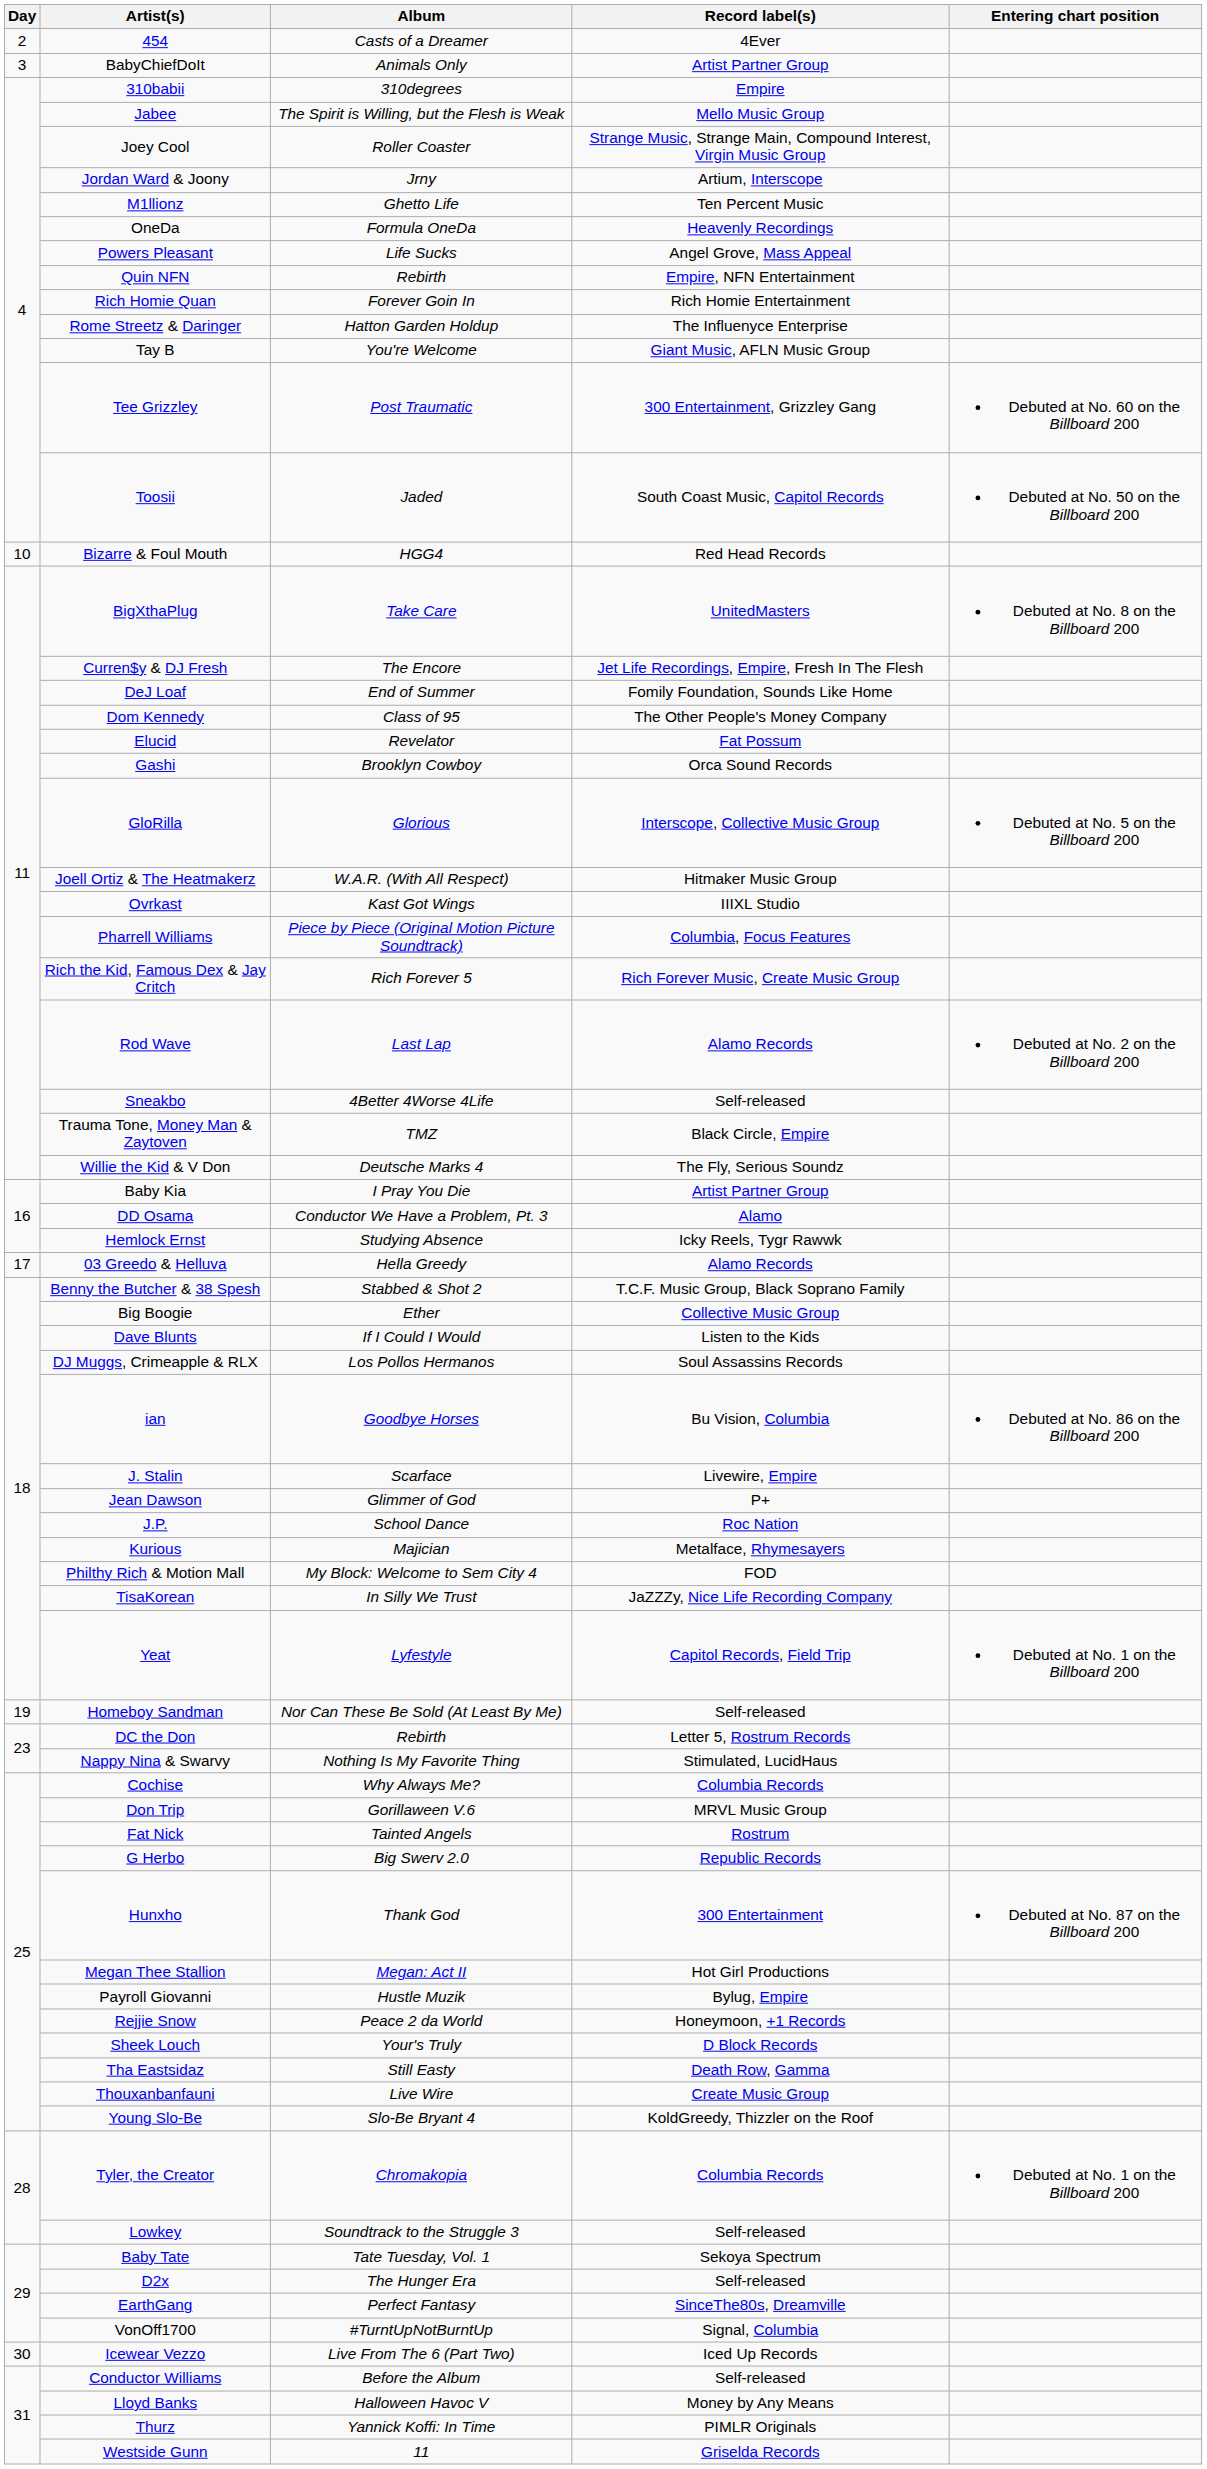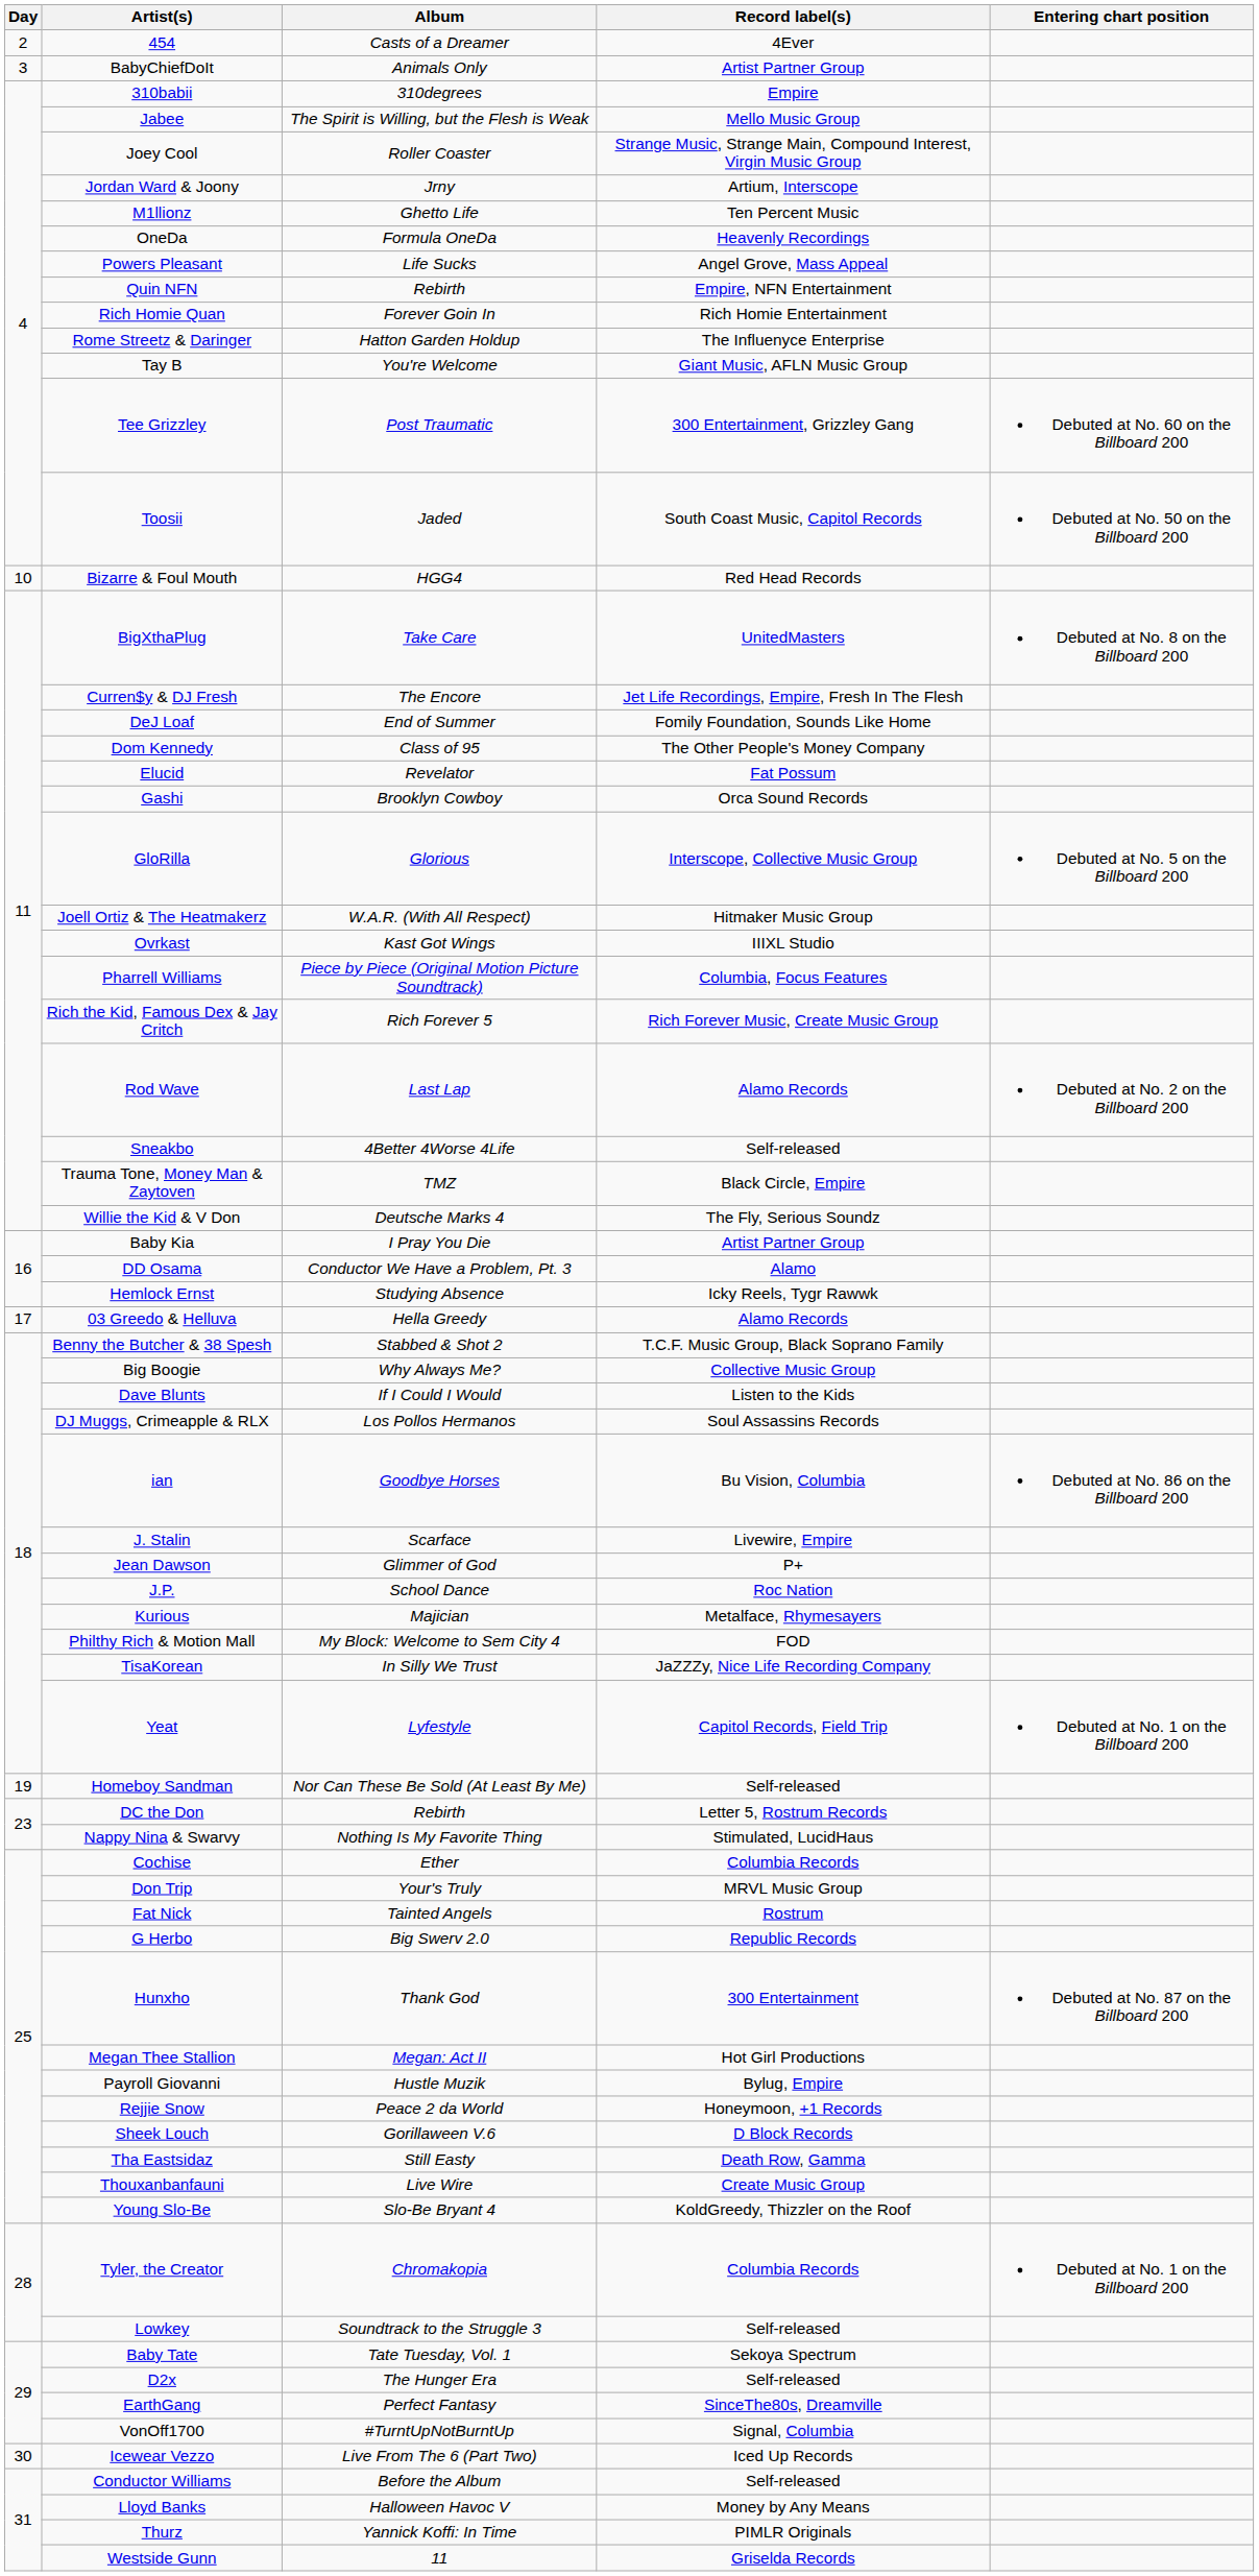 <table class="wikitable" style="text-align:center;">
 <tr>
 <th scope="col">Day</th>
 <th scope="col">Artist(s)</th>
 <th scope="col">Album</th>
 <th scope="col">Record label(s)</th>
 <th scope="col">Entering chart position</th>
 </tr>
 <tr>
 <td>2</td>
 <td><a href='#'>454</a></td>
 <td><em>Casts of a Dreamer</em></td>
 <td>4Ever</td>
 <td></td>
 </tr>
 <tr>
 <td>3</td>
 <td>BabyChiefDoIt</td>
 <td><em>Animals Only</em></td>
 <td><a href='#'>Artist Partner Group</a></td>
 <td></td>
 </tr>
 <tr>
 <td rowspan="13">4</td>
 <td><a href='#'>310babii</a></td>
 <td><em>310degrees</em></td>
 <td><a href='#'>Empire</a></td>
 <td></td>
 </tr>
 <tr>
 <td><a href='#'>Jabee</a></td>
 <td><em>The Spirit is Willing, but the Flesh is Weak</em></td>
 <td><a href='#'>Mello Music Group</a></td>
 <td></td>
 </tr>
 <tr>
 <td>Joey Cool</td>
 <td><em>Roller Coaster</em></td>
 <td><a href='#'>Strange Music</a>, Strange Main, Compound Interest, <a href='#'>Virgin Music Group</a></td>
 <td></td>
 </tr>
 <tr>
 <td><a href='#'>Jordan Ward</a> & Joony</td>
 <td><em>Jrny</em></td>
 <td>Artium, <a href='#'>Interscope</a></td>
 <td></td>
 </tr>
 <tr>
 <td><a href='#'>M1llionz</a></td>
 <td><em>Ghetto Life</em></td>
 <td>Ten Percent Music</td>
 <td></td>
 </tr>
 <tr>
 <td>OneDa</td>
 <td><em>Formula OneDa</em></td>
 <td><a href='#'>Heavenly Recordings</a></td>
 <td></td>
 </tr>
 <tr>
 <td><a href='#'>Powers Pleasant</a></td>
 <td><em>Life Sucks</em></td>
 <td>Angel Grove, <a href='#'>Mass Appeal</a></td>
 <td></td>
 </tr>
 <tr>
 <td><a href='#'>Quin NFN</a></td>
 <td><em>Rebirth</em></td>
 <td><a href='#'>Empire</a>, NFN Entertainment</td>
 <td></td>
 </tr>
 <tr>
 <td><a href='#'>Rich Homie Quan</a></td>
 <td><em>Forever Goin In</em></td>
 <td>Rich Homie Entertainment</td>
 <td></td>
 </tr>
 <tr>
 <td><a href='#'>Rome Streetz</a> & <a href='#'>Daringer</a></td>
 <td><em>Hatton Garden Holdup</em></td>
 <td>The Influenyce Enterprise</td>
 <td></td>
 </tr>
 <tr>
 <td>Tay B</td>
 <td><em>You're Welcome</em></td>
 <td><a href='#'>Giant Music</a>, AFLN Music Group</td>
 <td></td>
 </tr>
 <tr>
 <td><a href='#'>Tee Grizzley</a></td>
 <td><em><a href='#'>Post Traumatic</a></em></td>
 <td><a href='#'>300 Entertainment</a>, Grizzley Gang</td>
 <td><br><ul><li>Debuted at No. 60 on the <em>Billboard</em> 200</li></ul></td>
 </tr>
 <tr>
 <td><a href='#'>Toosii</a></td>
 <td><em>Jaded</em></td>
 <td>South Coast Music, <a href='#'>Capitol Records</a></td>
 <td><br><ul><li>Debuted at No. 50 on the <em>Billboard</em> 200</li></ul></td>
 </tr>
 <tr>
 <td>10</td>
 <td><a href='#'>Bizarre</a> & Foul Mouth</td>
 <td><em>HGG4</em></td>
 <td>Red Head Records</td>
 <td></td>
 </tr>
 <tr>
 <td rowspan="15">11</td>
 <td><a href='#'>BigXthaPlug</a></td>
 <td><em><a href='#'>Take Care</a></em></td>
 <td><a href='#'>UnitedMasters</a></td>
 <td><br><ul><li>Debuted at No. 8 on the <em>Billboard</em> 200</li></ul></td>
 </tr>
 <tr>
 <td><a href='#'>Curren$y</a> & <a href='#'>DJ Fresh</a></td>
 <td><em>The Encore</em></td>
 <td><a href='#'>Jet Life Recordings</a>, <a href='#'>Empire</a>, Fresh In The Flesh</td>
 <td></td>
 </tr>
 <tr>
 <td><a href='#'>DeJ Loaf</a></td>
 <td><em>End of Summer</em></td>
 <td>Fomily Foundation, Sounds Like Home</td>
 <td></td>
 </tr>
 <tr>
 <td><a href='#'>Dom Kennedy</a></td>
 <td><em>Class of 95</em></td>
 <td>The Other People's Money Company</td>
 <td></td>
 </tr>
 <tr>
 <td><a href='#'>Elucid</a></td>
 <td><em>Revelator</em></td>
 <td><a href='#'>Fat Possum</a></td>
 <td></td>
 </tr>
 <tr>
 <td><a href='#'>Gashi</a></td>
 <td><em>Brooklyn Cowboy</em></td>
 <td>Orca Sound Records</td>
 <td></td>
 </tr>
 <tr>
 <td><a href='#'>GloRilla</a></td>
 <td><em><a href='#'>Glorious</a></em></td>
 <td><a href='#'>Interscope</a>, <a href='#'>Collective Music Group</a></td>
 <td><br><ul><li>Debuted at No. 5 on the <em>Billboard</em> 200</li></ul></td>
 </tr>
 <tr>
 <td><a href='#'>Joell Ortiz</a> & <a href='#'>The Heatmakerz</a></td>
 <td><em>W.A.R. (With All Respect)</em></td>
 <td>Hitmaker Music Group</td>
 <td></td>
 </tr>
 <tr>
 <td><a href='#'>Ovrkast</a></td>
 <td><em>Kast Got Wings</em></td>
 <td>IIIXL Studio</td>
 <td></td>
 </tr>
 <tr>
 <td><a href='#'>Pharrell Williams</a></td>
 <td><em><a href='#'>Piece by Piece (Original Motion Picture Soundtrack)</a></em></td>
 <td><a href='#'>Columbia</a>, <a href='#'>Focus Features</a></td>
 <td></td>
 </tr>
 <tr>
 <td><a href='#'>Rich the Kid</a>, <a href='#'>Famous Dex</a> & <a href='#'>Jay Critch</a></td>
 <td><em>Rich Forever 5</em></td>
 <td><a href='#'>Rich Forever Music</a>, <a href='#'>Create Music Group</a></td>
 <td></td>
 </tr>
 <tr>
 <td><a href='#'>Rod Wave</a></td>
 <td><em><a href='#'>Last Lap</a></em></td>
 <td><a href='#'>Alamo Records</a></td>
 <td><br><ul><li>Debuted at No. 2 on the <em>Billboard</em> 200</li></ul></td>
 </tr>
 <tr>
 <td><a href='#'>Sneakbo</a></td>
 <td><em>4Better 4Worse 4Life</em></td>
 <td>Self-released</td>
 <td></td>
 </tr>
 <tr>
 <td>Trauma Tone, <a href='#'>Money Man</a> & <a href='#'>Zaytoven</a></td>
 <td><em>TMZ</em></td>
 <td>Black Circle, <a href='#'>Empire</a></td>
 <td></td>
 </tr>
 <tr>
 <td><a href='#'>Willie the Kid</a> & V Don</td>
 <td><em>Deutsche Marks 4</em></td>
 <td>The Fly, Serious Soundz</td>
 <td></td>
 </tr>
 <tr>
 <td rowspan="3">16</td>
 <td>Baby Kia</td>
 <td><em>I Pray You Die</em></td>
 <td><a href='#'>Artist Partner Group</a></td>
 <td></td>
 </tr>
 <tr>
 <td><a href='#'>DD Osama</a></td>
 <td><em>Conductor We Have a Problem, Pt. 3</em></td>
 <td><a href='#'>Alamo</a></td>
 <td></td>
 </tr>
 <tr>
 <td><a href='#'>Hemlock Ernst</a></td>
 <td><em>Studying Absence</em></td>
 <td>Icky Reels, Tygr Rawwk</td>
 <td></td>
 </tr>
 <tr>
 <td>17</td>
 <td><a href='#'>03 Greedo</a> & <a href='#'>Helluva</a></td>
 <td><em>Hella Greedy</em></td>
 <td><a href='#'>Alamo Records</a></td>
 <td></td>
 </tr>
 <tr>
 <td rowspan="12">18</td>
 <td><a href='#'>Benny the Butcher</a> & <a href='#'>38 Spesh</a></td>
 <td><em>Stabbed & Shot 2</em></td>
 <td>T.C.F. Music Group, Black Soprano Family</td>
 <td></td>
 </tr>
 <tr>
 <td>Big Boogie</td>
-<td><em>Ether</em></td>
+<td><em>Why Always Me?</em></td>
 <td><a href='#'>Collective Music Group</a></td>
 <td></td>
 </tr>
 <tr>
 <td><a href='#'>Dave Blunts</a></td>
 <td><em>If I Could I Would</em></td>
 <td>Listen to the Kids</td>
 <td></td>
 </tr>
 <tr>
 <td><a href='#'>DJ Muggs</a>, Crimeapple & RLX</td>
 <td><em>Los Pollos Hermanos</em></td>
 <td>Soul Assassins Records</td>
 <td></td>
 </tr>
 <tr>
 <td><a href='#'>ian</a></td>
 <td><em><a href='#'>Goodbye Horses</a></em></td>
 <td>Bu Vision, <a href='#'>Columbia</a></td>
 <td><br><ul><li>Debuted at No. 86 on the <em>Billboard</em> 200</li></ul></td>
 </tr>
 <tr>
 <td><a href='#'>J. Stalin</a></td>
 <td><em>Scarface</em></td>
 <td>Livewire, <a href='#'>Empire</a></td>
 <td></td>
 </tr>
 <tr>
 <td><a href='#'>Jean Dawson</a></td>
 <td><em>Glimmer of God</em></td>
 <td>P+</td>
 <td></td>
 </tr>
 <tr>
 <td><a href='#'>J.P.</a></td>
 <td><em>School Dance</em></td>
 <td><a href='#'>Roc Nation</a></td>
 <td></td>
 </tr>
 <tr>
 <td><a href='#'>Kurious</a></td>
 <td><em>Majician</em></td>
 <td>Metalface, <a href='#'>Rhymesayers</a></td>
 <td></td>
 </tr>
 <tr>
 <td><a href='#'>Philthy Rich</a> & Motion Mall</td>
 <td><em>My Block: Welcome to Sem City 4</em></td>
 <td>FOD</td>
 <td></td>
 </tr>
 <tr>
 <td><a href='#'>TisaKorean</a></td>
 <td><em>In Silly We Trust</em></td>
 <td>JaZZZy, <a href='#'>Nice Life Recording Company</a></td>
 <td></td>
 </tr>
 <tr>
 <td><a href='#'>Yeat</a></td>
 <td><em><a href='#'>Lyfestyle</a></em></td>
 <td><a href='#'>Capitol Records</a>, <a href='#'>Field Trip</a></td>
 <td><br><ul><li>Debuted at No. 1 on the <em>Billboard</em> 200</li></ul></td>
 </tr>
 <tr>
 <td>19</td>
 <td><a href='#'>Homeboy Sandman</a></td>
 <td><em>Nor Can These Be Sold (At Least By Me)</em></td>
 <td>Self-released</td>
 <td></td>
 </tr>
 <tr>
 <td rowspan="2">23</td>
 <td><a href='#'>DC the Don</a></td>
 <td><em>Rebirth</em></td>
 <td>Letter 5, <a href='#'>Rostrum Records</a></td>
 <td></td>
 </tr>
 <tr>
 <td><a href='#'>Nappy Nina</a> & Swarvy</td>
 <td><em>Nothing Is My Favorite Thing</em></td>
 <td>Stimulated, LucidHaus</td>
 <td></td>
 </tr>
 <tr>
 <td rowspan="12">25</td>
 <td><a href='#'>Cochise</a></td>
-<td><em>Why Always Me?</em></td>
+<td><em>Ether</em></td>
 <td><a href='#'>Columbia Records</a></td>
 <td></td>
 </tr>
 <tr>
 <td><a href='#'>Don Trip</a></td>
-<td><em>Gorillaween V.6</em></td>
+<td><em>Your's Truly</em></td>
 <td>MRVL Music Group</td>
 <td></td>
 </tr>
 <tr>
 <td><a href='#'>Fat Nick</a></td>
 <td><em>Tainted Angels</em></td>
 <td><a href='#'>Rostrum</a></td>
 <td></td>
 </tr>
 <tr>
 <td><a href='#'>G Herbo</a></td>
 <td><em>Big Swerv 2.0</em></td>
 <td><a href='#'>Republic Records</a></td>
 <td></td>
 </tr>
 <tr>
 <td><a href='#'>Hunxho</a></td>
 <td><em>Thank God</em></td>
 <td><a href='#'>300 Entertainment</a></td>
 <td><br><ul><li>Debuted at No. 87 on the <em>Billboard</em> 200</li></ul></td>
 </tr>
 <tr>
 <td><a href='#'>Megan Thee Stallion</a></td>
 <td><em><a href='#'>Megan: Act II</a></em></td>
 <td>Hot Girl Productions</td>
 <td></td>
 </tr>
 <tr>
 <td>Payroll Giovanni</td>
 <td><em>Hustle Muzik</em></td>
 <td>Bylug, <a href='#'>Empire</a></td>
 <td></td>
 </tr>
 <tr>
 <td><a href='#'>Rejjie Snow</a></td>
 <td><em>Peace 2 da World</em></td>
 <td>Honeymoon, <a href='#'>+1 Records</a></td>
 <td></td>
 </tr>
 <tr>
 <td><a href='#'>Sheek Louch</a></td>
-<td><em>Your's Truly</em></td>
+<td><em>Gorillaween V.6</em></td>
 <td><a href='#'>D Block Records</a></td>
 <td></td>
 </tr>
 <tr>
 <td><a href='#'>Tha Eastsidaz</a></td>
 <td><em>Still Easty</em></td>
 <td><a href='#'>Death Row</a>, <a href='#'>Gamma</a></td>
 <td></td>
 </tr>
 <tr>
 <td><a href='#'>Thouxanbanfauni</a></td>
 <td><em>Live Wire</em></td>
 <td><a href='#'>Create Music Group</a></td>
 <td></td>
 </tr>
 <tr>
 <td><a href='#'>Young Slo-Be</a></td>
 <td><em>Slo-Be Bryant 4</em></td>
 <td>KoldGreedy, Thizzler on the Roof</td>
 <td></td>
 </tr>
 <tr>
 <td rowspan="2">28</td>
 <td><a href='#'>Tyler, the Creator</a></td>
 <td><em><a href='#'>Chromakopia</a></em></td>
 <td><a href='#'>Columbia Records</a></td>
 <td><br><ul><li>Debuted at No. 1 on the <em>Billboard</em> 200</li></ul></td>
 </tr>
 <tr>
 <td><a href='#'>Lowkey</a></td>
 <td><em>Soundtrack to the Struggle 3</em></td>
 <td>Self-released</td>
 </tr>
 <tr>
 <td rowspan="4">29</td>
 <td><a href='#'>Baby Tate</a></td>
 <td><em>Tate Tuesday, Vol. 1</em></td>
 <td>Sekoya Spectrum</td>
 <td></td>
 </tr>
 <tr>
 <td><a href='#'>D2x</a></td>
 <td><em>The Hunger Era</em></td>
 <td>Self-released</td>
 <td></td>
 </tr>
 <tr>
 <td><a href='#'>EarthGang</a></td>
 <td><em>Perfect Fantasy</em></td>
 <td><a href='#'>SinceThe80s</a>, <a href='#'>Dreamville</a></td>
 <td></td>
 </tr>
 <tr>
 <td>VonOff1700</td>
 <td><em>#TurntUpNotBurntUp</em></td>
 <td>Signal, <a href='#'>Columbia</a></td>
 <td></td>
 </tr>
 <tr>
 <td>30</td>
 <td><a href='#'>Icewear Vezzo</a></td>
 <td><em>Live From The 6 (Part Two)</em></td>
 <td>Iced Up Records</td>
 <td></td>
 </tr>
 <tr>
 <td rowspan="4">31</td>
 <td><a href='#'>Conductor Williams</a></td>
 <td><em>Before the Album</em></td>
 <td>Self-released</td>
 <td></td>
 </tr>
 <tr>
 <td><a href='#'>Lloyd Banks</a></td>
 <td><em>Halloween Havoc V</em></td>
 <td>Money by Any Means</td>
 <td></td>
 </tr>
 <tr>
 <td><a href='#'>Thurz</a></td>
 <td><em>Yannick Koffi: In Time</em></td>
 <td>PIMLR Originals</td>
 <td></td>
 </tr>
 <tr>
 <td><a href='#'>Westside Gunn</a></td>
 <td><em>11</em></td>
 <td><a href='#'>Griselda Records</a></td>
 <td></td>
 </tr>
 </table>
